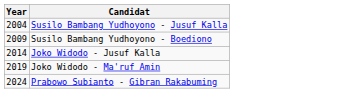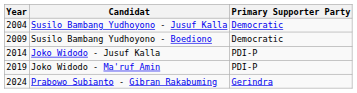 <table class="wikitable">
 <tr>
 <th>Year</th>
 <th>Candidat</th>
+<th>Primary Supporter Party</th>
 </tr>
 <tr>
 <td>2004</td>
 <td><a href='#'>Susilo Bambang Yudhoyono</a> - <a href='#'>Jusuf Kalla</a></td>
+<td><a href='#'>Democratic</a></td>
 </tr>
 <tr>
 <td>2009</td>
 <td>Susilo Bambang Yudhoyono - <a href='#'>Boediono</a></td>
+<td>Democratic</td>
 </tr>
 <tr>
 <td>2014</td>
 <td><a href='#'>Joko Widodo</a> - Jusuf Kalla</td>
+<td>PDI-P</td>
 </tr>
 <tr>
 <td>2019</td>
 <td>Joko Widodo - <a href='#'>Ma'ruf Amin</a></td>
+<td>PDI-P</td>
 </tr>
 <tr>
 <td>2024</td>
 <td><a href='#'>Prabowo Subianto</a> - <a href='#'>Gibran Rakabuming</a></td>
+<td><a href='#'>Gerindra</a></td>
 </tr>
 </table>
